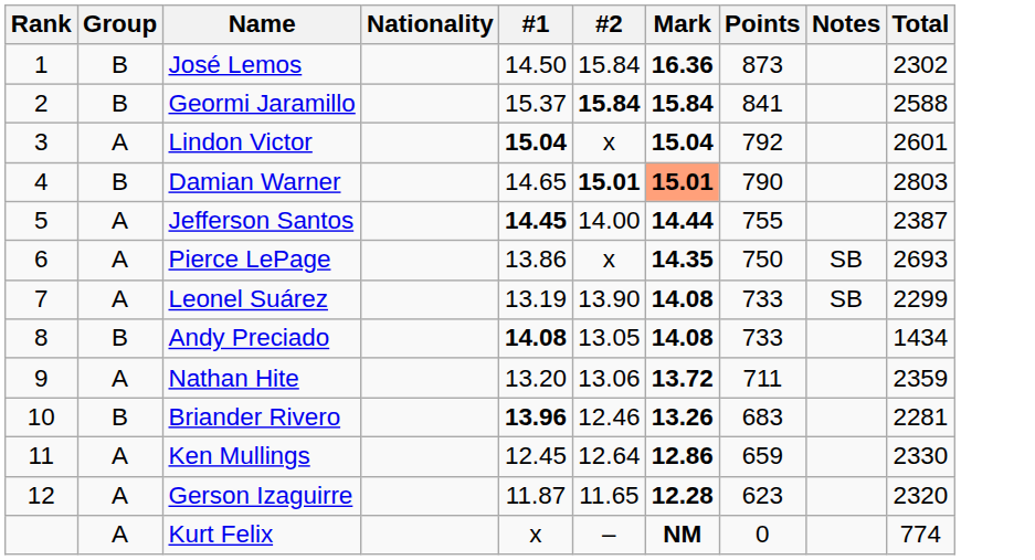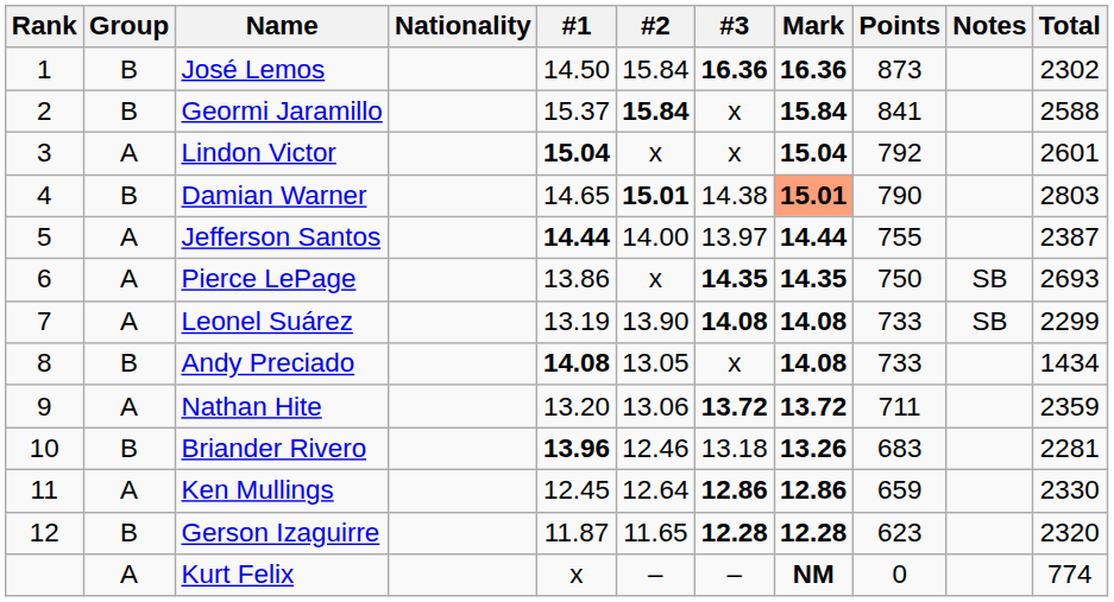 <table class="wikitable sortable" style="text-align:center">
 <tr>
 <th>Rank</th>
 <th>Group</th>
 <th>Name</th>
 <th>Nationality</th>
 <th>#1</th>
 <th>#2</th>
+<th>#3</th>
 <th>Mark</th>
 <th>Points</th>
 <th>Notes</th>
 <th>Total</th>
 </tr>
 <tr>
 <td>1</td>
 <td>B</td>
 <td align=left><a href='#'>José Lemos</a></td>
 <td align=left></td>
 <td>14.50</td>
 <td>15.84</td>
 <td><strong>16.36</strong></td>
+<td><strong>16.36</strong></td>
 <td>873</td>
 <td></td>
 <td>2302</td>
 </tr>
 <tr>
 <td>2</td>
 <td>B</td>
 <td align=left><a href='#'>Geormi Jaramillo</a></td>
 <td align=left></td>
 <td>15.37</td>
 <td><strong>15.84</strong></td>
+<td>x</td>
 <td><strong>15.84</strong></td>
 <td>841</td>
 <td></td>
 <td>2588</td>
 </tr>
 <tr>
 <td>3</td>
 <td>A</td>
 <td align=left><a href='#'>Lindon Victor</a></td>
 <td align=left></td>
 <td><strong>15.04</strong></td>
+<td>x</td>
 <td>x</td>
 <td><strong>15.04</strong></td>
 <td>792</td>
 <td></td>
 <td>2601</td>
 </tr>
 <tr>
 <td>4</td>
 <td>B</td>
 <td align=left><a href='#'>Damian Warner</a></td>
 <td align=left></td>
 <td>14.65</td>
 <td><strong>15.01</strong></td>
+<td>14.38</td>
 <td style="background: lightsalmon;"><strong>15.01</strong></td>
 <td>790</td>
 <td></td>
 <td>2803</td>
 </tr>
 <tr>
 <td>5</td>
 <td>A</td>
 <td align=left><a href='#'>Jefferson Santos</a></td>
 <td align=left></td>
-<td><strong>14.45</strong></td>
+<td><strong>14.44</strong></td>
 <td>14.00</td>
+<td>13.97</td>
 <td><strong>14.44</strong></td>
 <td>755</td>
 <td></td>
 <td>2387</td>
 </tr>
 <tr>
 <td>6</td>
 <td>A</td>
 <td align=left><a href='#'>Pierce LePage</a></td>
 <td align=left></td>
 <td>13.86</td>
 <td>x</td>
 <td><strong>14.35</strong></td>
+<td><strong>14.35</strong></td>
 <td>750</td>
 <td>SB</td>
 <td>2693</td>
 </tr>
 <tr>
 <td>7</td>
 <td>A</td>
 <td align=left><a href='#'>Leonel Suárez</a></td>
 <td align=left></td>
 <td>13.19</td>
 <td>13.90</td>
 <td><strong>14.08</strong></td>
+<td><strong>14.08</strong></td>
 <td>733</td>
 <td>SB</td>
 <td>2299</td>
 </tr>
 <tr>
 <td>8</td>
 <td>B</td>
 <td align=left><a href='#'>Andy Preciado</a></td>
 <td align=left></td>
 <td><strong>14.08</strong></td>
 <td>13.05</td>
+<td>x</td>
 <td><strong>14.08</strong></td>
 <td>733</td>
 <td></td>
 <td>1434</td>
 </tr>
 <tr>
 <td>9</td>
 <td>A</td>
 <td align=left><a href='#'>Nathan Hite</a></td>
 <td align=left></td>
 <td>13.20</td>
 <td>13.06</td>
 <td><strong>13.72</strong></td>
+<td><strong>13.72</strong></td>
 <td>711</td>
 <td></td>
 <td>2359</td>
 </tr>
 <tr>
 <td>10</td>
 <td>B</td>
 <td align=left><a href='#'>Briander Rivero</a></td>
 <td align=left></td>
 <td><strong>13.96</strong></td>
 <td>12.46</td>
+<td>13.18</td>
 <td><strong>13.26</strong></td>
 <td>683</td>
 <td></td>
 <td>2281</td>
 </tr>
 <tr>
 <td>11</td>
 <td>A</td>
 <td align=left><a href='#'>Ken Mullings</a></td>
 <td align=left></td>
 <td>12.45</td>
 <td>12.64</td>
 <td><strong>12.86</strong></td>
+<td><strong>12.86</strong></td>
 <td>659</td>
 <td></td>
 <td>2330</td>
 </tr>
 <tr>
 <td>12</td>
-<td>A</td>
+<td>B</td>
 <td align=left><a href='#'>Gerson Izaguirre</a></td>
 <td align=left></td>
 <td>11.87</td>
 <td>11.65</td>
+<td><strong>12.28</strong></td>
 <td><strong>12.28</strong></td>
 <td>623</td>
 <td></td>
 <td>2320</td>
 </tr>
 <tr>
 <td></td>
 <td>A</td>
 <td align=left><a href='#'>Kurt Felix</a></td>
 <td align=left></td>
 <td>x</td>
 <td>–</td>
+<td>–</td>
 <td><strong>NM</strong></td>
 <td>0</td>
 <td></td>
 <td>774</td>
 </tr>
 </table>
